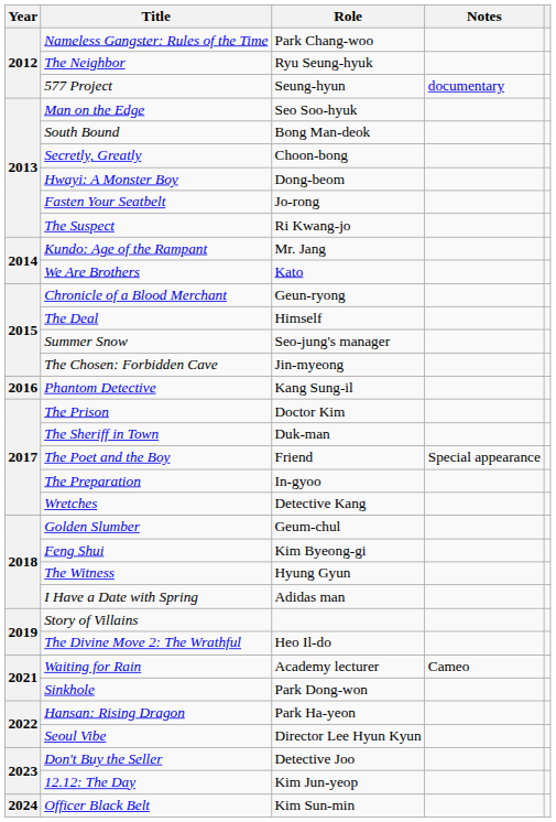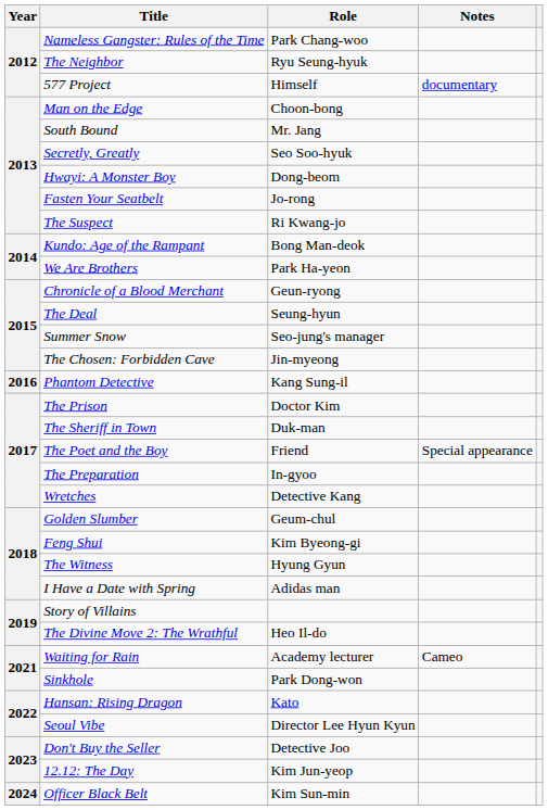 <table class="wikitable plainrowheaders sortable">
 <tr>
 <th scope="col">Year</th>
 <th scope="col">Title</th>
 <th scope="col">Role</th>
 <th scope="col">Notes</th>
 <th scope="col" class="unsortable"></th>
 </tr>
 <tr>
 <th scope="row" rowspan="3">2012</th>
 <td><em><a href='#'>Nameless Gangster: Rules of the Time</a></em></td>
 <td>Park Chang-woo</td>
 <td></td>
 <td style="text-align:center"></td>
 </tr>
 <tr>
 <td><em><a href='#'>The Neighbor</a></em></td>
 <td>Ryu Seung-hyuk</td>
 <td></td>
 <td style="text-align:center"></td>
 </tr>
 <tr>
 <td><em>577 Project</em></td>
-<td>Seung-hyun</td>
+<td>Himself</td>
 <td><a href='#'>documentary</a></td>
 <td style="text-align:center"></td>
 </tr>
 <tr>
 <th scope="row" rowspan="6">2013</th>
 <td><em><a href='#'>Man on the Edge</a></em></td>
-<td>Seo Soo-hyuk</td>
+<td>Choon-bong</td>
 <td></td>
 <td style="text-align:center"></td>
 </tr>
 <tr>
 <td><em>South Bound</em></td>
-<td>Bong Man-deok</td>
+<td>Mr. Jang</td>
 <td></td>
 <td style="text-align:center"></td>
 </tr>
 <tr>
 <td><em><a href='#'>Secretly, Greatly</a></em></td>
-<td>Choon-bong</td>
+<td>Seo Soo-hyuk</td>
 <td></td>
 <td style="text-align:center"></td>
 </tr>
 <tr>
 <td><em><a href='#'>Hwayi: A Monster Boy</a></em></td>
 <td>Dong-beom</td>
 <td></td>
 <td style="text-align:center"></td>
 </tr>
 <tr>
 <td><em><a href='#'>Fasten Your Seatbelt</a></em></td>
 <td>Jo-rong</td>
 <td></td>
 <td style="text-align:center"></td>
 </tr>
 <tr>
 <td><em><a href='#'>The Suspect</a></em></td>
 <td>Ri Kwang-jo</td>
 <td></td>
 <td style="text-align:center"></td>
 </tr>
 <tr>
 <th scope="row" rowspan="2">2014</th>
 <td><em><a href='#'>Kundo: Age of the Rampant</a></em></td>
-<td>Mr. Jang</td>
+<td>Bong Man-deok</td>
 <td></td>
 <td style="text-align:center"></td>
 </tr>
 <tr>
 <td><em><a href='#'>We Are Brothers</a></em></td>
-<td><a href='#'>Kato</a></td>
+<td>Park Ha-yeon</td>
 <td></td>
 <td style="text-align:center"></td>
 </tr>
 <tr>
 <th scope="row" rowspan="4">2015</th>
 <td><em><a href='#'>Chronicle of a Blood Merchant</a></em></td>
 <td>Geun-ryong</td>
 <td></td>
 <td style="text-align:center"></td>
 </tr>
 <tr>
 <td><em><a href='#'>The Deal</a></em></td>
-<td>Himself</td>
+<td>Seung-hyun</td>
 <td></td>
 <td style="text-align:center"></td>
 </tr>
 <tr>
 <td><em>Summer Snow</em></td>
 <td>Seo-jung's manager</td>
 <td></td>
 <td style="text-align:center"></td>
 </tr>
 <tr>
 <td><em>The Chosen: Forbidden Cave</em></td>
 <td>Jin-myeong</td>
 <td></td>
 <td style="text-align:center"></td>
 </tr>
 <tr>
 <th scope="row">2016</th>
 <td><em><a href='#'>Phantom Detective</a></em></td>
 <td>Kang Sung-il</td>
 <td></td>
 <td style="text-align:center"></td>
 </tr>
 <tr>
 <th scope="row" rowspan="5">2017</th>
 <td><em><a href='#'>The Prison</a></em></td>
 <td>Doctor Kim</td>
 <td></td>
 <td style="text-align:center"></td>
 </tr>
 <tr>
 <td><em><a href='#'>The Sheriff in Town</a></em></td>
 <td>Duk-man</td>
 <td></td>
 <td style="text-align:center"></td>
 </tr>
 <tr>
 <td><em><a href='#'>The Poet and the Boy</a></em></td>
 <td>Friend</td>
 <td>Special appearance</td>
 <td style="text-align:center"></td>
 </tr>
 <tr>
 <td><em><a href='#'>The Preparation</a></em></td>
 <td>In-gyoo</td>
 <td></td>
 <td style="text-align:center"></td>
 </tr>
 <tr>
 <td><em><a href='#'>Wretches</a></em></td>
 <td>Detective Kang</td>
 <td></td>
 <td style="text-align:center"></td>
 </tr>
 <tr>
 <th scope="row" rowspan="4">2018</th>
 <td><em><a href='#'>Golden Slumber</a></em></td>
 <td>Geum-chul</td>
 <td></td>
 <td style="text-align:center"></td>
 </tr>
 <tr>
 <td><em><a href='#'>Feng Shui</a></em></td>
 <td>Kim Byeong-gi</td>
 <td></td>
 <td style="text-align:center"></td>
 </tr>
 <tr>
 <td><em><a href='#'>The Witness</a></em></td>
 <td>Hyung Gyun</td>
 <td></td>
 <td style="text-align:center"></td>
 </tr>
 <tr>
 <td><em>I Have a Date with Spring</em></td>
 <td>Adidas man</td>
 <td></td>
 <td style="text-align:center"></td>
 </tr>
 <tr>
 <th scope="row" rowspan="2">2019</th>
 <td><em>Story of Villains</em></td>
 <td></td>
 <td></td>
 <td style="text-align:center"></td>
 </tr>
 <tr>
 <td><em><a href='#'>The Divine Move 2: The Wrathful</a></em></td>
 <td>Heo Il-do</td>
 <td></td>
 <td style="text-align:center"></td>
 </tr>
 <tr>
 <th scope="row" rowspan="2">2021</th>
 <td><em><a href='#'>Waiting for Rain</a></em></td>
 <td>Academy lecturer</td>
 <td>Cameo</td>
 <td style="text-align:center"></td>
 </tr>
 <tr>
 <td><em><a href='#'>Sinkhole</a></em></td>
 <td>Park Dong-won</td>
 <td></td>
 <td style="text-align:center"></td>
 </tr>
 <tr>
 <th scope="row" rowspan="2">2022</th>
 <td><em><a href='#'>Hansan: Rising Dragon</a></em></td>
-<td>Park Ha-yeon</td>
+<td><a href='#'>Kato</a></td>
 <td></td>
 <td style="text-align:center"></td>
 </tr>
 <tr>
 <td><em><a href='#'>Seoul Vibe</a></em></td>
 <td>Director Lee Hyun Kyun</td>
 <td></td>
 <td style="text-align:center"></td>
 </tr>
 <tr>
 <th scope="row" rowspan="2">2023</th>
 <td><em><a href='#'>Don't Buy the Seller</a></em></td>
 <td>Detective Joo</td>
 <td></td>
 <td style="text-align:center"></td>
 </tr>
 <tr>
 <td><em><a href='#'>12.12: The Day</a></em></td>
 <td>Kim Jun-yeop</td>
 <td></td>
 <td style="text-align:center"></td>
 </tr>
 <tr>
 <th scope="row">2024</th>
 <td><em><a href='#'>Officer Black Belt</a></em></td>
 <td>Kim Sun-min</td>
 <td></td>
 <td style="text-align:center"></td>
 </tr>
 </table>
